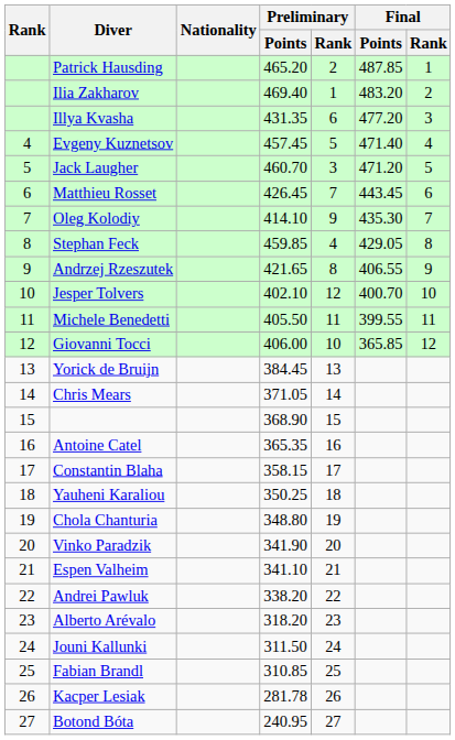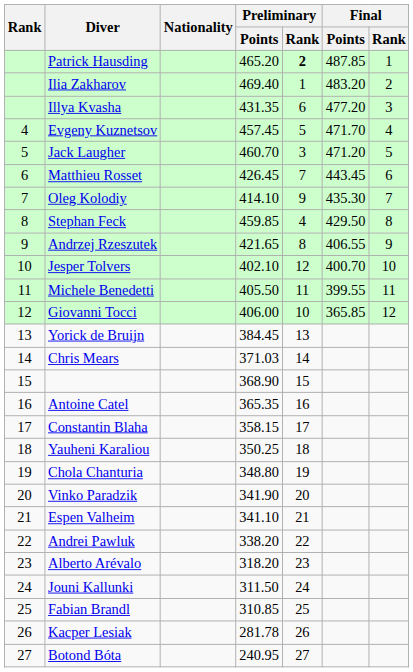 <table class="wikitable sortable" style="text-align:center">
 <tr>
 <th rowspan=2>Rank</th>
 <th rowspan=2>Diver</th>
 <th rowspan=2>Nationality</th>
 <th colspan="2">Preliminary</th>
 <th colspan="2">Final</th>
 </tr>
 <tr>
 <th>Points</th>
 <th>Rank</th>
 <th>Points</th>
 <th>Rank</th>
 </tr>
 <tr bgcolor=ccffcc>
 <td></td>
 <td align=left><a href='#'>Patrick Hausding</a></td>
 <td align=left></td>
 <td>465.20</td>
-<td>2</td>
+<td><strong>2</strong></td>
 <td>487.85</td>
 <td>1</td>
 </tr>
 <tr bgcolor=ccffcc>
 <td></td>
 <td align=left><a href='#'>Ilia Zakharov</a></td>
 <td align=left></td>
 <td>469.40</td>
 <td>1</td>
 <td>483.20</td>
 <td>2</td>
 </tr>
 <tr bgcolor=ccffcc>
 <td></td>
 <td align=left><a href='#'>Illya Kvasha</a></td>
 <td align=left></td>
 <td>431.35</td>
 <td>6</td>
 <td>477.20</td>
 <td>3</td>
 </tr>
 <tr bgcolor=ccffcc>
 <td>4</td>
 <td align=left><a href='#'>Evgeny Kuznetsov</a></td>
 <td align=left></td>
 <td>457.45</td>
 <td>5</td>
-<td>471.40</td>
+<td>471.70</td>
 <td>4</td>
 </tr>
 <tr bgcolor=ccffcc>
 <td>5</td>
 <td align=left><a href='#'>Jack Laugher</a></td>
 <td align=left></td>
 <td>460.70</td>
 <td>3</td>
 <td>471.20</td>
 <td>5</td>
 </tr>
 <tr bgcolor=ccffcc>
 <td>6</td>
 <td align=left><a href='#'>Matthieu Rosset</a></td>
 <td align=left></td>
 <td>426.45</td>
 <td>7</td>
 <td>443.45</td>
 <td>6</td>
 </tr>
 <tr bgcolor=ccffcc>
 <td>7</td>
 <td align=left><a href='#'>Oleg Kolodiy</a></td>
 <td align=left></td>
 <td>414.10</td>
 <td>9</td>
 <td>435.30</td>
 <td>7</td>
 </tr>
 <tr bgcolor=ccffcc>
 <td>8</td>
 <td align=left><a href='#'>Stephan Feck</a></td>
 <td align=left></td>
 <td>459.85</td>
 <td>4</td>
-<td>429.05</td>
+<td>429.50</td>
 <td>8</td>
 </tr>
 <tr bgcolor=ccffcc>
 <td>9</td>
 <td align=left><a href='#'>Andrzej Rzeszutek</a></td>
 <td align=left></td>
 <td>421.65</td>
 <td>8</td>
 <td>406.55</td>
 <td>9</td>
 </tr>
 <tr bgcolor=ccffcc>
 <td>10</td>
 <td align=left><a href='#'>Jesper Tolvers</a></td>
 <td align=left></td>
 <td>402.10</td>
 <td>12</td>
 <td>400.70</td>
 <td>10</td>
 </tr>
 <tr bgcolor=ccffcc>
 <td>11</td>
 <td align=left><a href='#'>Michele Benedetti</a></td>
 <td align=left></td>
 <td>405.50</td>
 <td>11</td>
 <td>399.55</td>
 <td>11</td>
 </tr>
 <tr bgcolor=ccffcc>
 <td>12</td>
 <td align=left><a href='#'>Giovanni Tocci</a></td>
 <td align=left></td>
 <td>406.00</td>
 <td>10</td>
 <td>365.85</td>
 <td>12</td>
 </tr>
 <tr>
 <td>13</td>
 <td align=left><a href='#'>Yorick de Bruijn</a></td>
 <td align=left></td>
 <td>384.45</td>
 <td>13</td>
 <td></td>
 <td></td>
 </tr>
 <tr>
 <td>14</td>
 <td align=left><a href='#'>Chris Mears</a></td>
 <td align=left></td>
-<td>371.05</td>
+<td>371.03</td>
 <td>14</td>
 <td></td>
 <td></td>
 </tr>
 <tr>
 <td>15</td>
 <td align=left></td>
 <td align=left></td>
 <td>368.90</td>
 <td>15</td>
 <td></td>
 <td></td>
 </tr>
 <tr>
 <td>16</td>
 <td align=left><a href='#'>Antoine Catel</a></td>
 <td align=left></td>
 <td>365.35</td>
 <td>16</td>
 <td></td>
 <td></td>
 </tr>
 <tr>
 <td>17</td>
 <td align=left><a href='#'>Constantin Blaha</a></td>
 <td align=left></td>
 <td>358.15</td>
 <td>17</td>
 <td></td>
 <td></td>
 </tr>
 <tr>
 <td>18</td>
 <td align=left><a href='#'>Yauheni Karaliou</a></td>
 <td align=left></td>
 <td>350.25</td>
 <td>18</td>
 <td></td>
 <td></td>
 </tr>
 <tr>
 <td>19</td>
 <td align=left><a href='#'>Chola Chanturia</a></td>
 <td align=left></td>
 <td>348.80</td>
 <td>19</td>
 <td></td>
 <td></td>
 </tr>
 <tr>
 <td>20</td>
 <td align=left><a href='#'>Vinko Paradzik</a></td>
 <td align=left></td>
 <td>341.90</td>
 <td>20</td>
 <td></td>
 <td></td>
 </tr>
 <tr>
 <td>21</td>
 <td align=left><a href='#'>Espen Valheim</a></td>
 <td align=left></td>
 <td>341.10</td>
 <td>21</td>
 <td></td>
 <td></td>
 </tr>
 <tr>
 <td>22</td>
 <td align=left><a href='#'>Andrei Pawluk</a></td>
 <td align=left></td>
 <td>338.20</td>
 <td>22</td>
 <td></td>
 <td></td>
 </tr>
 <tr>
 <td>23</td>
 <td align=left><a href='#'>Alberto Arévalo</a></td>
 <td align=left></td>
 <td>318.20</td>
 <td>23</td>
 <td></td>
 <td></td>
 </tr>
 <tr>
 <td>24</td>
 <td align=left><a href='#'>Jouni Kallunki</a></td>
 <td align=left></td>
 <td>311.50</td>
 <td>24</td>
 <td></td>
 <td></td>
 </tr>
 <tr>
 <td>25</td>
 <td align=left><a href='#'>Fabian Brandl</a></td>
 <td align=left></td>
 <td>310.85</td>
 <td>25</td>
 <td></td>
 <td></td>
 </tr>
 <tr>
 <td>26</td>
 <td align=left><a href='#'>Kacper Lesiak</a></td>
 <td align=left></td>
 <td>281.78</td>
 <td>26</td>
 <td></td>
 <td></td>
 </tr>
 <tr>
 <td>27</td>
 <td align=left><a href='#'>Botond Bóta</a></td>
 <td align=left></td>
 <td>240.95</td>
 <td>27</td>
 <td></td>
 <td></td>
 </tr>
 </table>
